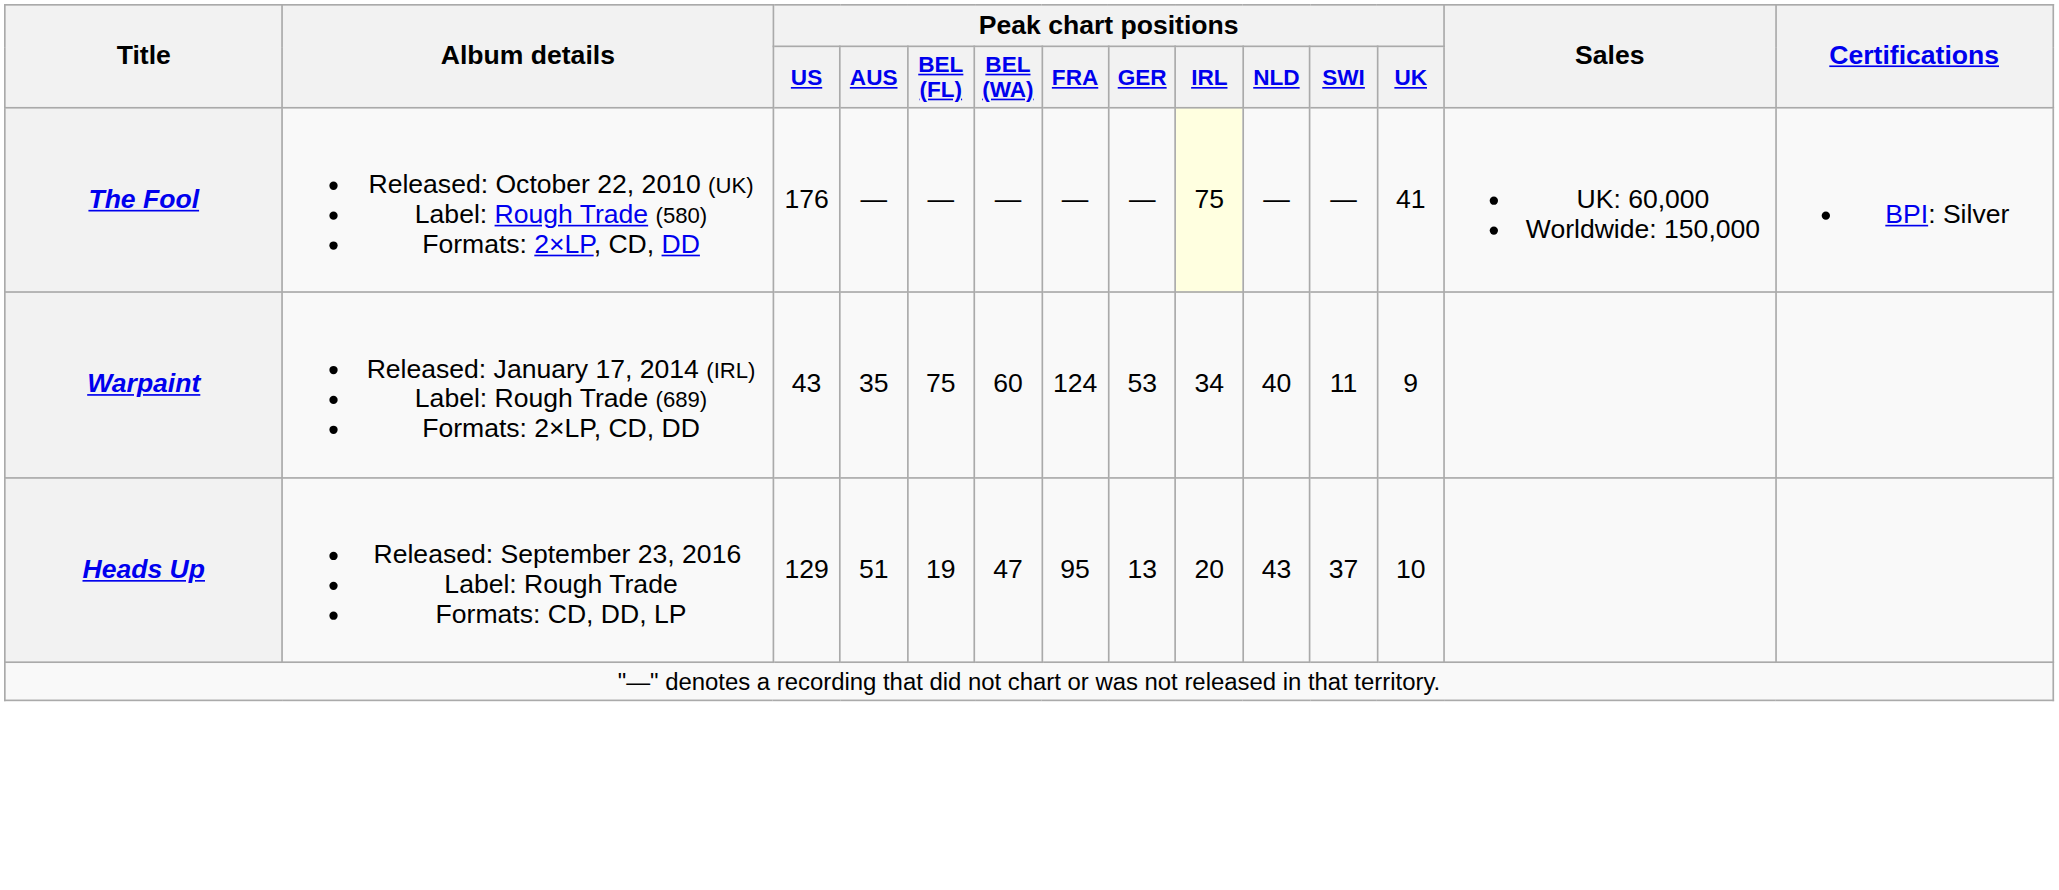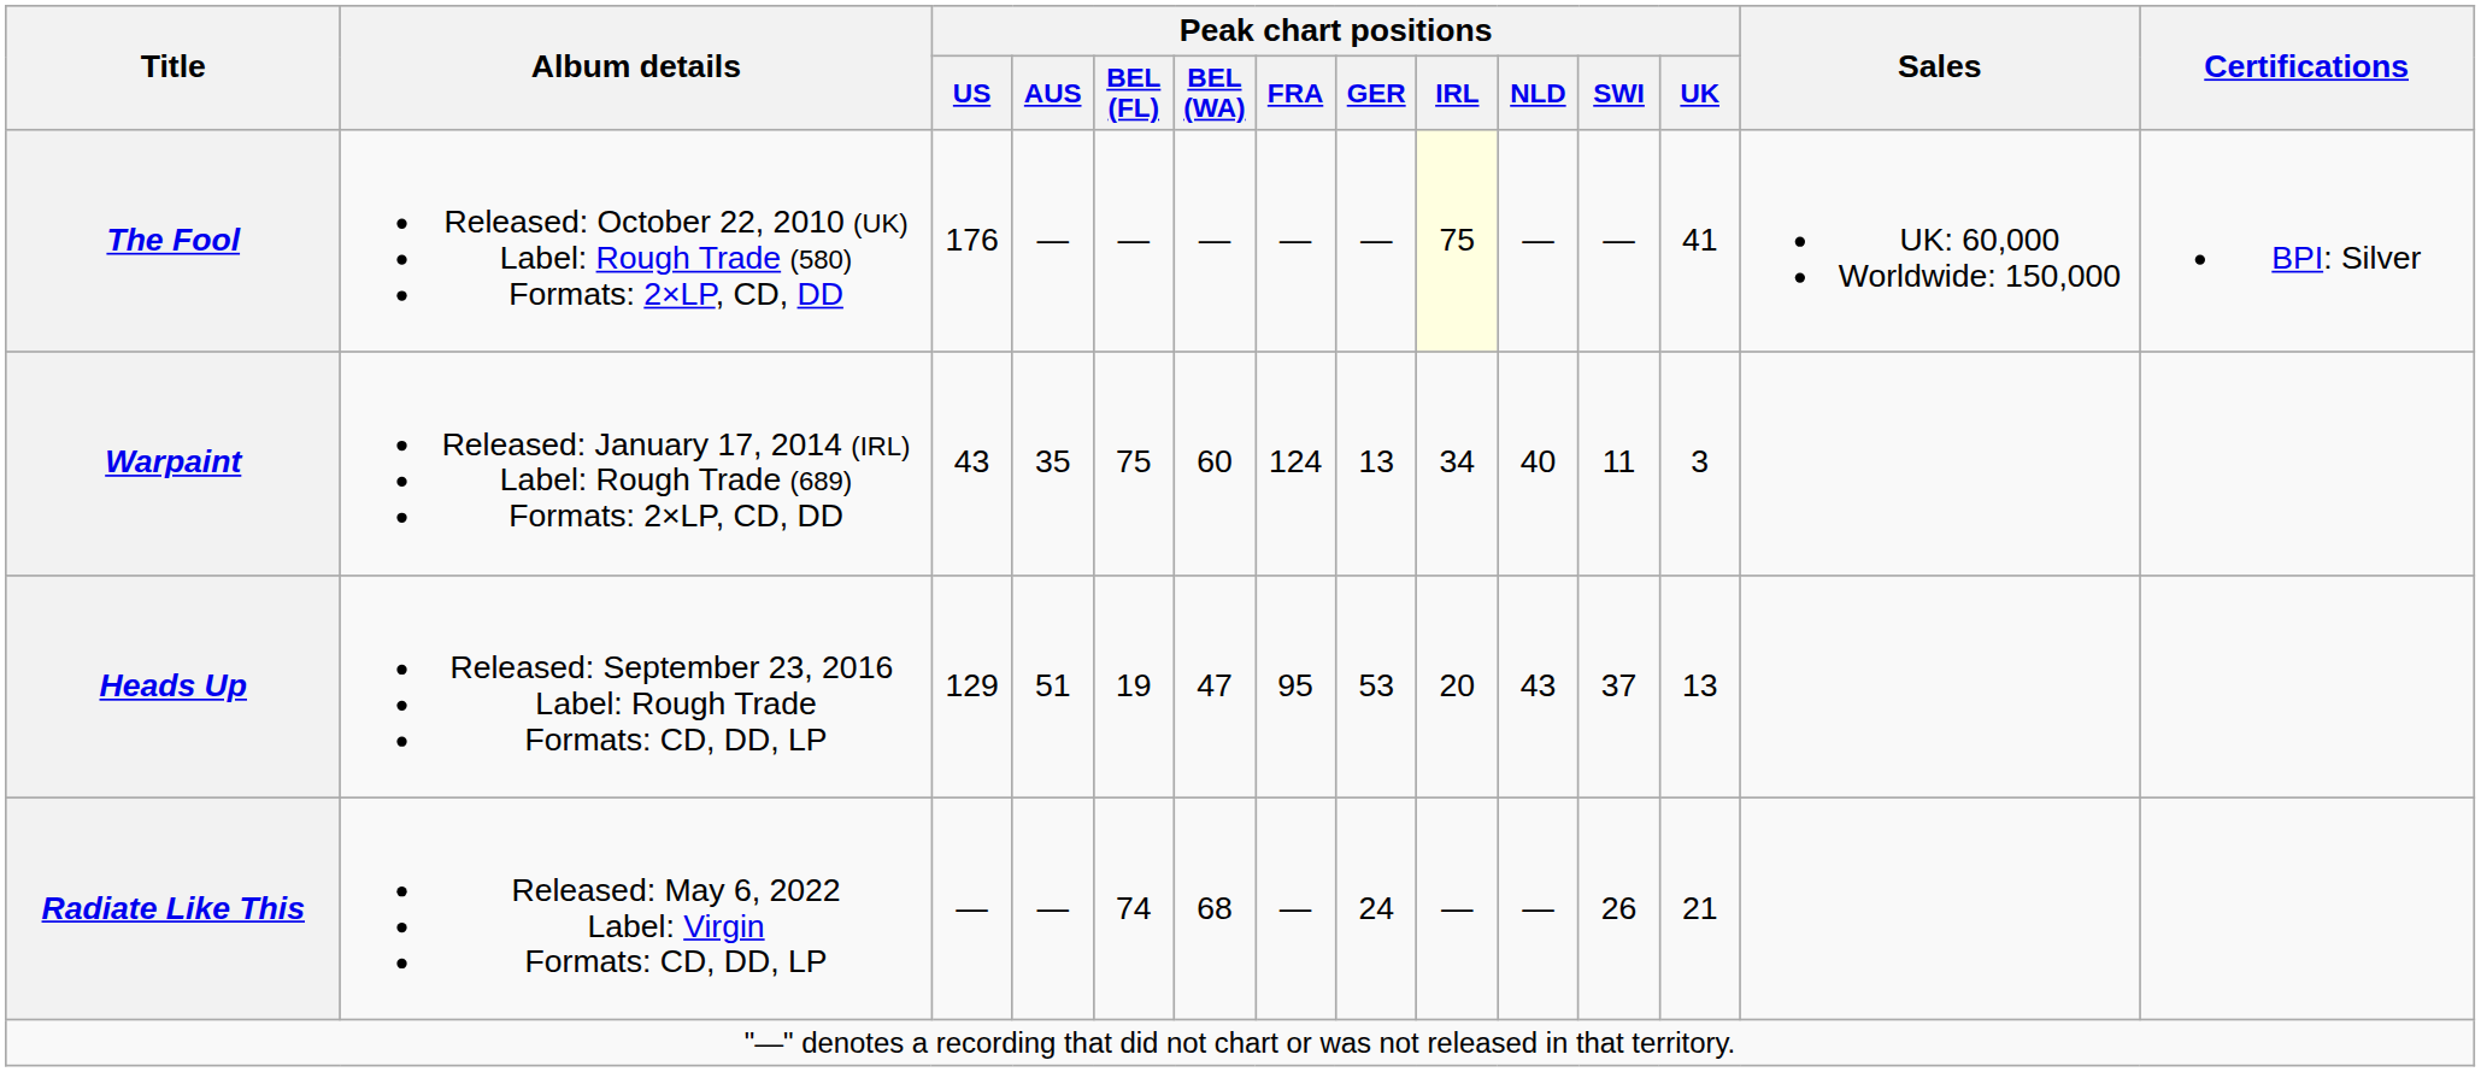 <table class="wikitable plainrowheaders" style="text-align:center;">
 <tr>
 <th scope="col" rowspan="2" style="width:10em;">Title</th>
 <th scope="col" rowspan="2" style="width:18em;">Album details</th>
 <th scope="col" colspan="10">Peak chart positions</th>
 <th scope="col" rowspan="2" style="width:12em;">Sales</th>
 <th scope="col" rowspan="2" style="width:10em;"><a href='#'>Certifications</a></th>
 </tr>
 <tr>
 <th scope="col" style="width:2.5em; font-size:85%"><a href='#'>US</a><br></th>
 <th scope="col" style="width:2.5em; font-size:85%"><a href='#'>AUS</a><br></th>
 <th scope="col" style="width:2.5em; font-size:85%"><a href='#'>BEL<br>(FL)</a><br></th>
 <th scope="col" style="width:2.5em; font-size:85%"><a href='#'>BEL<br>(WA)</a><br></th>
 <th scope="col" style="width:2.5em; font-size:85%"><a href='#'>FRA</a><br></th>
 <th scope="col" style="width:2.5em; font-size:85%"><a href='#'>GER</a><br></th>
 <th scope="col" style="width:2.5em; font-size:85%"><a href='#'>IRL</a><br></th>
 <th scope="col" style="width:2.5em; font-size:85%"><a href='#'>NLD</a><br></th>
 <th scope="col" style="width:2.5em; font-size:85%"><a href='#'>SWI</a><br></th>
 <th scope="col" style="width:2.5em; font-size:85%"><a href='#'>UK</a><br></th>
 </tr>
 <tr>
 <th scope="row"><em><a href='#'>The Fool</a></em></th>
 <td><br><ul><li>Released: October 22, 2010 <small>(UK)</small></li><li>Label: <a href='#'>Rough Trade</a> <small>(580)</small></li><li>Formats: <a href='#'>2×LP</a>, CD, <a href='#'>DD</a></li></ul></td>
 <td>176</td>
 <td>—</td>
 <td>—</td>
 <td>—</td>
 <td>—</td>
 <td>—</td>
 <td style="background: lightyellow;">75</td>
 <td>—</td>
 <td>—</td>
 <td>41</td>
 <td><br><ul><li>UK: 60,000</li><li>Worldwide: 150,000</li></ul></td>
 <td><br><ul><li><a href='#'>BPI</a>: Silver</li></ul></td>
 </tr>
 <tr>
 <th scope="row"><em><a href='#'>Warpaint</a></em></th>
 <td><br><ul><li>Released: January 17, 2014 <small>(IRL)</small></li><li>Label: Rough Trade <small>(689)</small></li><li>Formats: 2×LP, CD, DD</li></ul></td>
 <td>43</td>
 <td>35</td>
 <td>75</td>
 <td>60</td>
 <td>124</td>
-<td>53</td>
+<td>13</td>
 <td>34</td>
 <td>40</td>
 <td>11</td>
-<td>9</td>
+<td>3</td>
 <td></td>
 <td></td>
 </tr>
 <tr>
 <th scope="row"><em><a href='#'>Heads Up</a></em></th>
 <td><br><ul><li>Released: September 23, 2016 </li><li>Label: Rough Trade </li><li>Formats: CD, DD, LP</li></ul></td>
 <td>129</td>
 <td>51</td>
 <td>19</td>
 <td>47</td>
 <td>95</td>
-<td>13</td>
+<td>53</td>
 <td>20</td>
 <td>43</td>
 <td>37</td>
-<td>10</td>
+<td>13</td>
+<td></td>
+<td></td>
+</tr>
+<tr>
+<th scope="row"><em><a href='#'>Radiate Like This</a></em></th>
+<td><br><ul><li>Released: May 6, 2022</li><li>Label: <a href='#'>Virgin</a></li><li>Formats: CD, DD, LP</li></ul></td>
+<td style="text-align:center">—</td>
+<td>—</td>
+<td>74</td>
+<td>68</td>
+<td>—</td>
+<td>24</td>
+<td>—</td>
+<td>—</td>
+<td>26</td>
+<td>21</td>
 <td></td>
 <td></td>
 </tr>
 <tr>
 <td colspan="14" style="font-size:90%">"—" denotes a recording that did not chart or was not released in that territory.</td>
 </tr>
 </table>
